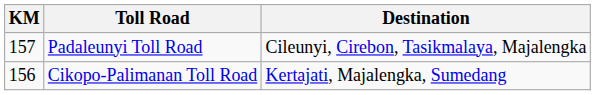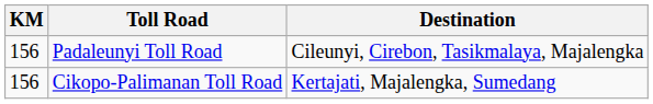 <table class="wikitable">
 <tr>
 <th>KM</th>
 <th>Toll Road</th>
 <th>Destination</th>
 </tr>
 <tr>
-<td>157</td>
+<td>156</td>
 <td><a href='#'>Padaleunyi Toll Road</a></td>
 <td>Cileunyi, <a href='#'>Cirebon</a>, <a href='#'>Tasikmalaya</a>, Majalengka</td>
 </tr>
 <tr>
 <td>156</td>
 <td><a href='#'>Cikopo-Palimanan Toll Road</a></td>
 <td><a href='#'>Kertajati</a>, Majalengka, <a href='#'>Sumedang</a></td>
 </tr>
 </table>
